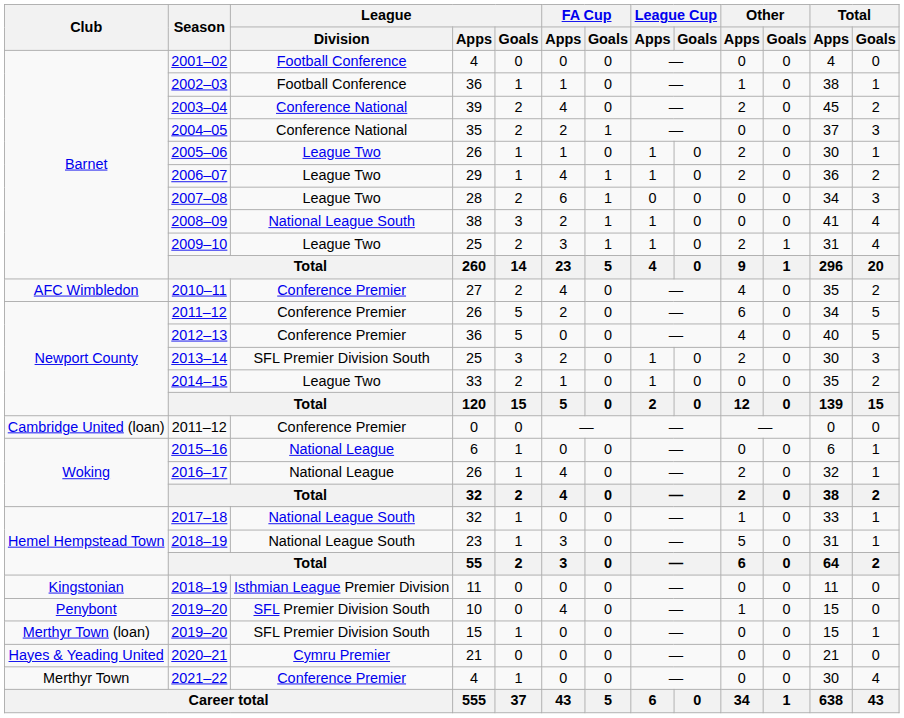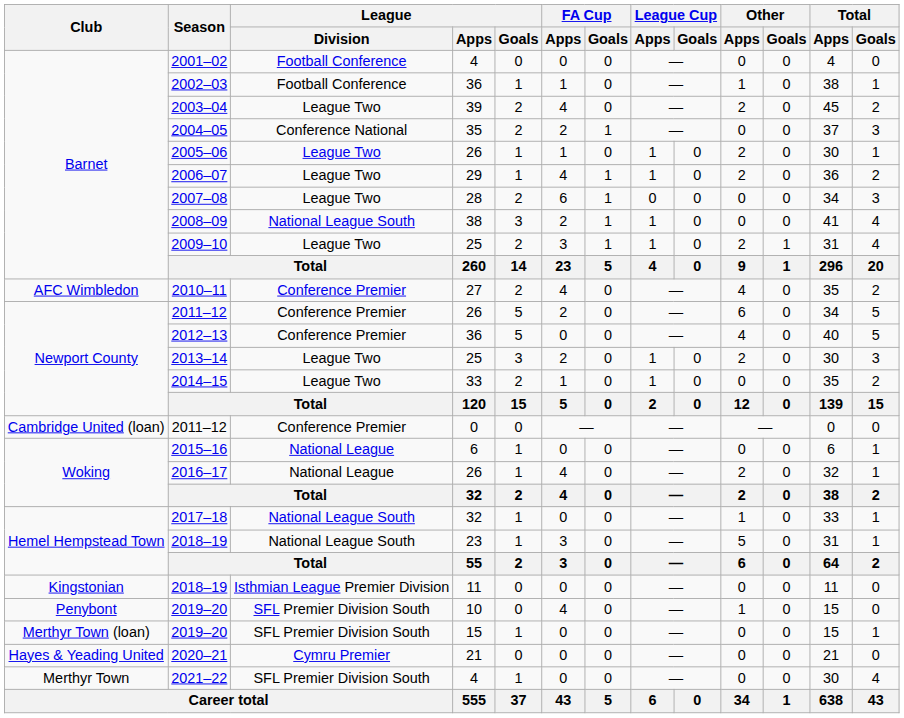 <table class="wikitable" style="text-align: center;">
 <tr>
 <th rowspan="2">Club</th>
 <th rowspan="2">Season</th>
 <th colspan="3">League</th>
 <th colspan="2"><a href='#'>FA Cup</a></th>
 <th colspan="2"><a href='#'>League Cup</a></th>
 <th colspan="2">Other</th>
 <th colspan="2">Total</th>
 </tr>
 <tr>
 <th>Division</th>
 <th>Apps</th>
 <th>Goals</th>
 <th>Apps</th>
 <th>Goals</th>
 <th>Apps</th>
 <th>Goals</th>
 <th>Apps</th>
 <th>Goals</th>
 <th>Apps</th>
 <th>Goals</th>
 </tr>
 <tr>
 <td rowspan="10" valign="center"><a href='#'>Barnet</a></td>
 <td><a href='#'>2001–02</a></td>
 <td><a href='#'>Football Conference</a></td>
 <td>4</td>
 <td>0</td>
 <td>0</td>
 <td>0</td>
 <td colspan="2">—</td>
 <td>0</td>
 <td>0</td>
 <td>4</td>
 <td>0</td>
 </tr>
 <tr>
 <td><a href='#'>2002–03</a></td>
 <td>Football Conference</td>
 <td>36</td>
 <td>1</td>
 <td>1</td>
 <td>0</td>
 <td colspan="2">—</td>
 <td>1</td>
 <td>0</td>
 <td>38</td>
 <td>1</td>
 </tr>
 <tr>
 <td><a href='#'>2003–04</a></td>
-<td><a href='#'>Conference National</a></td>
+<td>League Two</td>
 <td>39</td>
 <td>2</td>
 <td>4</td>
 <td>0</td>
 <td colspan="2">—</td>
 <td>2</td>
 <td>0</td>
 <td>45</td>
 <td>2</td>
 </tr>
 <tr>
 <td><a href='#'>2004–05</a></td>
 <td>Conference National</td>
 <td>35</td>
 <td>2</td>
 <td>2</td>
 <td>1</td>
 <td colspan="2">—</td>
 <td>0</td>
 <td>0</td>
 <td>37</td>
 <td>3</td>
 </tr>
 <tr>
 <td><a href='#'>2005–06</a></td>
 <td><a href='#'>League Two</a></td>
 <td>26</td>
 <td>1</td>
 <td>1</td>
 <td>0</td>
 <td>1</td>
 <td>0</td>
 <td>2</td>
 <td>0</td>
 <td>30</td>
 <td>1</td>
 </tr>
 <tr>
 <td><a href='#'>2006–07</a></td>
 <td>League Two</td>
 <td>29</td>
 <td>1</td>
 <td>4</td>
 <td>1</td>
 <td>1</td>
 <td>0</td>
 <td>2</td>
 <td>0</td>
 <td>36</td>
 <td>2</td>
 </tr>
 <tr>
 <td><a href='#'>2007–08</a></td>
 <td>League Two</td>
 <td>28</td>
 <td>2</td>
 <td>6</td>
 <td>1</td>
 <td>0</td>
 <td>0</td>
 <td>0</td>
 <td>0</td>
 <td>34</td>
 <td>3</td>
 </tr>
 <tr>
 <td><a href='#'>2008–09</a></td>
 <td><a href='#'>National League South</a></td>
 <td>38</td>
 <td>3</td>
 <td>2</td>
 <td>1</td>
 <td>1</td>
 <td>0</td>
 <td>0</td>
 <td>0</td>
 <td>41</td>
 <td>4</td>
 </tr>
 <tr>
 <td><a href='#'>2009–10</a></td>
 <td>League Two</td>
 <td>25</td>
 <td>2</td>
 <td>3</td>
 <td>1</td>
 <td>1</td>
 <td>0</td>
 <td>2</td>
 <td>1</td>
 <td>31</td>
 <td>4</td>
 </tr>
 <tr>
 <th colspan="2">Total</th>
 <th>260</th>
 <th>14</th>
 <th>23</th>
 <th>5</th>
 <th>4</th>
 <th>0</th>
 <th>9</th>
 <th>1</th>
 <th>296</th>
 <th>20</th>
 </tr>
 <tr>
 <td rowspan="1" valign="center"><a href='#'>AFC Wimbledon</a></td>
 <td><a href='#'>2010–11</a></td>
 <td><a href='#'>Conference Premier</a></td>
 <td>27</td>
 <td>2</td>
 <td>4</td>
 <td>0</td>
 <td colspan="2">—</td>
 <td>4</td>
 <td>0</td>
 <td>35</td>
 <td>2</td>
 </tr>
 <tr>
 <td rowspan="5" valign="center"><a href='#'>Newport County</a></td>
 <td><a href='#'>2011–12</a></td>
 <td>Conference Premier</td>
 <td>26</td>
 <td>5</td>
 <td>2</td>
 <td>0</td>
 <td colspan="2">—</td>
 <td>6</td>
 <td>0</td>
 <td>34</td>
 <td>5</td>
 </tr>
 <tr>
 <td><a href='#'>2012–13</a></td>
 <td>Conference Premier</td>
 <td>36</td>
 <td>5</td>
 <td>0</td>
 <td>0</td>
 <td colspan="2">—</td>
 <td>4</td>
 <td>0</td>
 <td>40</td>
 <td>5</td>
 </tr>
 <tr>
 <td><a href='#'>2013–14</a></td>
-<td>SFL Premier Division South</td>
+<td>League Two</td>
 <td>25</td>
 <td>3</td>
 <td>2</td>
 <td>0</td>
 <td>1</td>
 <td>0</td>
 <td>2</td>
 <td>0</td>
 <td>30</td>
 <td>3</td>
 </tr>
 <tr>
 <td><a href='#'>2014–15</a></td>
 <td>League Two</td>
 <td>33</td>
 <td>2</td>
 <td>1</td>
 <td>0</td>
 <td>1</td>
 <td>0</td>
 <td>0</td>
 <td>0</td>
 <td>35</td>
 <td>2</td>
 </tr>
 <tr>
 <th colspan="2">Total</th>
 <th>120</th>
 <th>15</th>
 <th>5</th>
 <th>0</th>
 <th>2</th>
 <th>0</th>
 <th>12</th>
 <th>0</th>
 <th>139</th>
 <th>15</th>
 </tr>
 <tr>
 <td rowspan="1" valign="center"><a href='#'>Cambridge United</a> (loan)</td>
 <td>2011–12</td>
 <td>Conference Premier</td>
 <td>0</td>
 <td>0</td>
 <td colspan="2">—</td>
 <td colspan="2">—</td>
 <td colspan="2">—</td>
 <td>0</td>
 <td>0</td>
 </tr>
 <tr>
 <td rowspan="3" valign="center"><a href='#'>Woking</a></td>
 <td><a href='#'>2015–16</a></td>
 <td><a href='#'>National League</a></td>
 <td>6</td>
 <td>1</td>
 <td>0</td>
 <td>0</td>
 <td colspan="2">—</td>
 <td>0</td>
 <td>0</td>
 <td>6</td>
 <td>1</td>
 </tr>
 <tr>
 <td><a href='#'>2016–17</a></td>
 <td>National League</td>
 <td>26</td>
 <td>1</td>
 <td>4</td>
 <td>0</td>
 <td colspan="2">—</td>
 <td>2</td>
 <td>0</td>
 <td>32</td>
 <td>1</td>
 </tr>
 <tr>
 <th colspan="2">Total</th>
 <th>32</th>
 <th>2</th>
 <th>4</th>
 <th>0</th>
 <th colspan="2">—</th>
 <th>2</th>
 <th>0</th>
 <th>38</th>
 <th>2</th>
 </tr>
 <tr>
 <td rowspan="3" valign="center"><a href='#'>Hemel Hempstead Town</a></td>
 <td><a href='#'>2017–18</a></td>
 <td><a href='#'>National League South</a></td>
 <td>32</td>
 <td>1</td>
 <td>0</td>
 <td>0</td>
 <td colspan="2">—</td>
 <td>1</td>
 <td>0</td>
 <td>33</td>
 <td>1</td>
 </tr>
 <tr>
 <td><a href='#'>2018–19</a></td>
 <td>National League South</td>
 <td>23</td>
 <td>1</td>
 <td>3</td>
 <td>0</td>
 <td colspan="2">—</td>
 <td>5</td>
 <td>0</td>
 <td>31</td>
 <td>1</td>
 </tr>
 <tr>
 <th colspan="2">Total</th>
 <th>55</th>
 <th>2</th>
 <th>3</th>
 <th>0</th>
 <th colspan="2">—</th>
 <th>6</th>
 <th>0</th>
 <th>64</th>
 <th>2</th>
 </tr>
 <tr>
 <td rowspan="1" valign="center"><a href='#'>Kingstonian</a></td>
 <td><a href='#'>2018–19</a></td>
 <td><a href='#'>Isthmian League</a> Premier Division</td>
 <td>11</td>
 <td>0</td>
 <td>0</td>
 <td>0</td>
 <td colspan="2">—</td>
 <td>0</td>
 <td>0</td>
 <td>11</td>
 <td>0</td>
 </tr>
 <tr>
 <td rowspan="1" valign="center"><a href='#'>Penybont</a></td>
 <td><a href='#'>2019–20</a></td>
 <td><a href='#'>SFL</a> Premier Division South</td>
 <td>10</td>
 <td>0</td>
 <td>4</td>
 <td>0</td>
 <td colspan="2">—</td>
 <td>1</td>
 <td>0</td>
 <td>15</td>
 <td>0</td>
 </tr>
 <tr>
 <td rowspan="1" valign="center"><a href='#'>Merthyr Town</a> (loan)</td>
 <td><a href='#'>2019–20</a></td>
 <td>SFL Premier Division South</td>
 <td>15</td>
 <td>1</td>
 <td>0</td>
 <td>0</td>
 <td colspan="2">—</td>
 <td>0</td>
 <td>0</td>
 <td>15</td>
 <td>1</td>
 </tr>
 <tr>
 <td rowspan="1" valign="center"><a href='#'>Hayes & Yeading United</a></td>
 <td><a href='#'>2020–21</a></td>
 <td><a href='#'>Cymru Premier</a></td>
 <td>21</td>
 <td>0</td>
 <td>0</td>
 <td>0</td>
 <td colspan="2">—</td>
 <td>0</td>
 <td>0</td>
 <td>21</td>
 <td>0</td>
 </tr>
 <tr>
 <td rowspan="1" valign="center">Merthyr Town</td>
 <td><a href='#'>2021–22</a></td>
-<td><a href='#'>Conference Premier</a></td>
+<td>SFL Premier Division South</td>
 <td>4</td>
 <td>1</td>
 <td>0</td>
 <td>0</td>
 <td colspan="2">—</td>
 <td>0</td>
 <td>0</td>
 <td>30</td>
 <td>4</td>
 </tr>
 <tr>
 <th colspan="3">Career total</th>
 <th>555</th>
 <th>37</th>
 <th>43</th>
 <th>5</th>
 <th>6</th>
 <th>0</th>
 <th>34</th>
 <th>1</th>
 <th>638</th>
 <th>43</th>
 </tr>
 </table>
